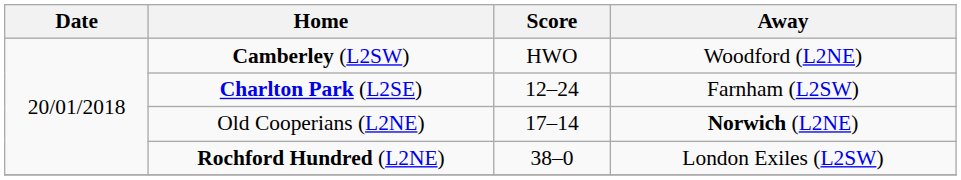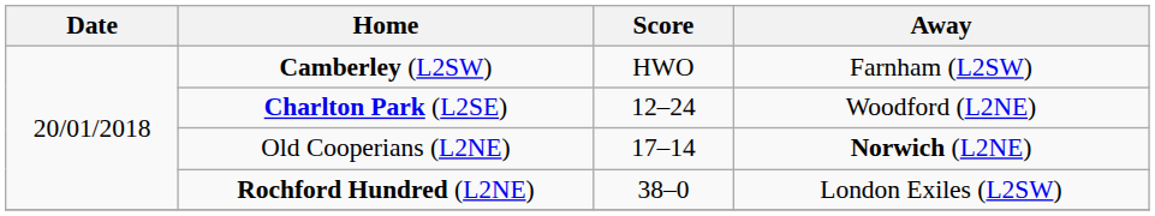 <table class="wikitable" style="text-align: center">
 <tr>
 <th width=100>Date</th>
 <th width=250>Home</th>
 <th width=80>Score</th>
 <th width=250>Away</th>
 </tr>
 <tr>
 <td rowspan=4>20/01/2018</td>
 <td><strong>Camberley</strong> (<a href='#'>L2SW</a>)</td>
 <td>HWO</td>
-<td>Woodford (<a href='#'>L2NE</a>)</td>
+<td>Farnham (<a href='#'>L2SW</a>)</td>
 </tr>
 <tr>
 <td><strong><a href='#'>Charlton Park</a></strong> (<a href='#'>L2SE</a>)</td>
 <td>12–24</td>
-<td>Farnham (<a href='#'>L2SW</a>)</td>
+<td>Woodford (<a href='#'>L2NE</a>)</td>
 </tr>
 <tr>
 <td>Old Cooperians (<a href='#'>L2NE</a>)</td>
 <td>17–14</td>
 <td><strong>Norwich</strong> (<a href='#'>L2NE</a>)</td>
 </tr>
 <tr>
 <td><strong>Rochford Hundred</strong> (<a href='#'>L2NE</a>)</td>
 <td>38–0</td>
 <td>London Exiles (<a href='#'>L2SW</a>)</td>
 </tr>
 <tr>
 </tr>
 </table>
